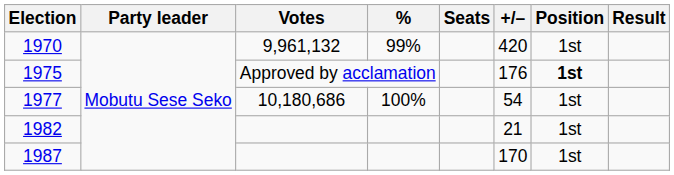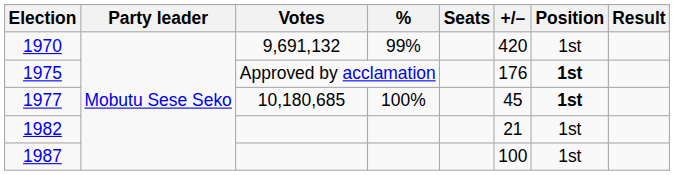 <table class=wikitable style=text-align:center>
 <tr>
 <th>Election</th>
 <th>Party leader</th>
 <th>Votes</th>
 <th>%</th>
 <th>Seats</th>
 <th>+/–</th>
 <th>Position</th>
 <th>Result</th>
 </tr>
 <tr>
 <td><a href='#'>1970</a></td>
 <td rowspan="5"><a href='#'>Mobutu Sese Seko</a></td>
-<td>9,961,132</td>
+<td>9,691,132</td>
 <td>99%</td>
 <td></td>
 <td> 420</td>
 <td> 1st</td>
 <td></td>
 </tr>
 <tr>
 <td><a href='#'>1975</a></td>
 <td colspan="2">Approved by <a href='#'>acclamation</a></td>
 <td></td>
 <td> 176</td>
 <td><strong> 1st</strong></td>
 <td></td>
 </tr>
 <tr>
 <td><a href='#'>1977</a></td>
-<td>10,180,686</td>
+<td>10,180,685</td>
 <td>100%</td>
 <td></td>
-<td> 54</td>
-<td> 1st</td>
+<td> 45</td>
+<td><strong> 1st</strong></td>
 <td></td>
 </tr>
 <tr>
 <td><a href='#'>1982</a></td>
 <td></td>
 <td></td>
 <td></td>
 <td> 21</td>
 <td> 1st</td>
 <td></td>
 </tr>
 <tr>
 <td><a href='#'>1987</a></td>
 <td></td>
 <td></td>
 <td></td>
-<td> 170</td>
+<td> 100</td>
 <td> 1st</td>
 <td></td>
 </tr>
 </table>
